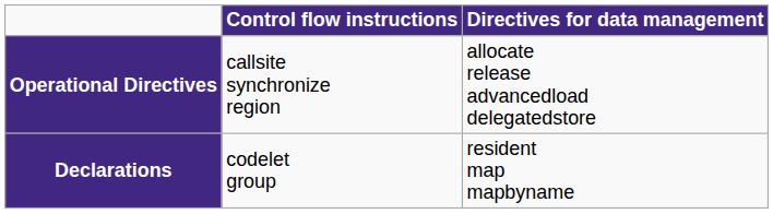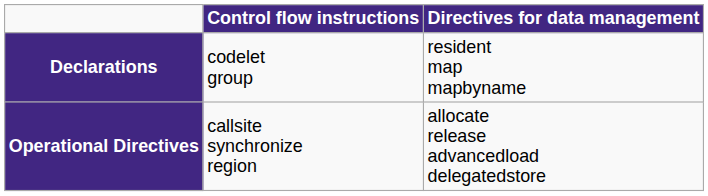 <table class="wikitable">
 <tr>
 <td></td>
 <th style="background: #412682; color: #FFFFFF;">Control flow instructions</th>
 <th style="background: #412682; color: #FFFFFF;">Directives for data management</th>
 </tr>
 <tr>
+<th style="background: #412682; color: #FFFFFF;">Declarations</th>
+<td>codelet<br>group</td>
+<td>resident<br>map<br>mapbyname</td>
+</tr>
+<tr>
 <th style="background: #412682; color: #FFFFFF;">Operational Directives</th>
 <td>callsite<br>synchronize<br>region</td>
 <td>allocate<br>release<br>advancedload<br>delegatedstore</td>
 </tr>
-<tr>
-<th style="background: #412682; color: #FFFFFF;">Declarations</th>
-<td>codelet<br>group</td>
-<td>resident<br>map<br>mapbyname</td>
-</tr>
 </table>
